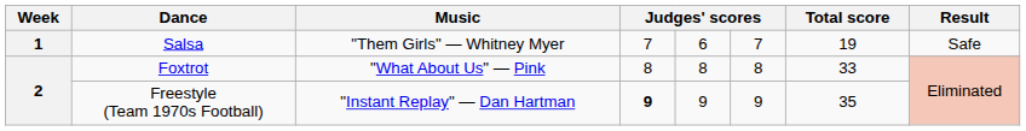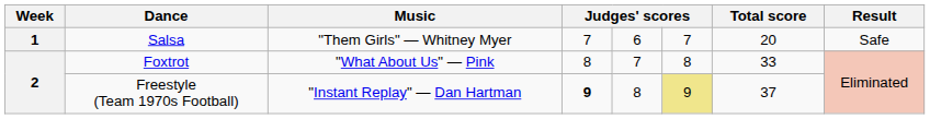 <table class="wikitable unsortable" style="text-align:center; width:80%">
 <tr>
 <th scope="col">Week</th>
 <th scope="col">Dance</th>
 <th scope="col">Music</th>
 <th scope="col" colspan="3">Judges' scores</th>
 <th scope="col">Total score</th>
 <th scope="col">Result</th>
 </tr>
 <tr>
 <th scope="row">1</th>
 <td><a href='#'>Salsa</a></td>
 <td>"Them Girls" — Whitney Myer</td>
 <td>7</td>
 <td>6</td>
 <td>7</td>
-<td>19</td>
+<td>20</td>
 <td>Safe</td>
 </tr>
 <tr>
 <th scope="row" rowspan="2">2</th>
 <td><a href='#'>Foxtrot</a></td>
 <td>"<a href='#'>What About Us</a>" — <a href='#'>Pink</a></td>
 <td>8</td>
-<td>8</td>
+<td>7</td>
 <td>8</td>
 <td>33</td>
 <td rowspan="2" bgcolor="f4c7b8">Eliminated</td>
 </tr>
 <tr>
 <td>Freestyle<br>(Team 1970s Football)</td>
 <td>"<a href='#'>Instant Replay</a>" — <a href='#'>Dan Hartman</a></td>
 <td><strong>9</strong></td>
-<td>9</td>
-<td>9</td>
-<td>35</td>
+<td>8</td>
+<td style="background: khaki;">9</td>
+<td>37</td>
 </tr>
 </table>
